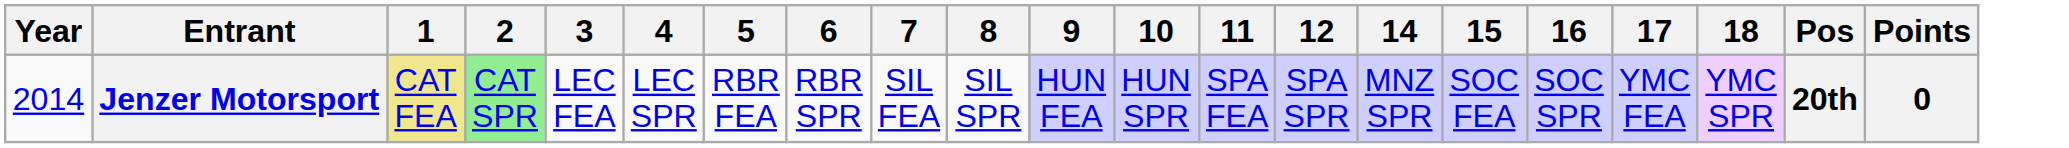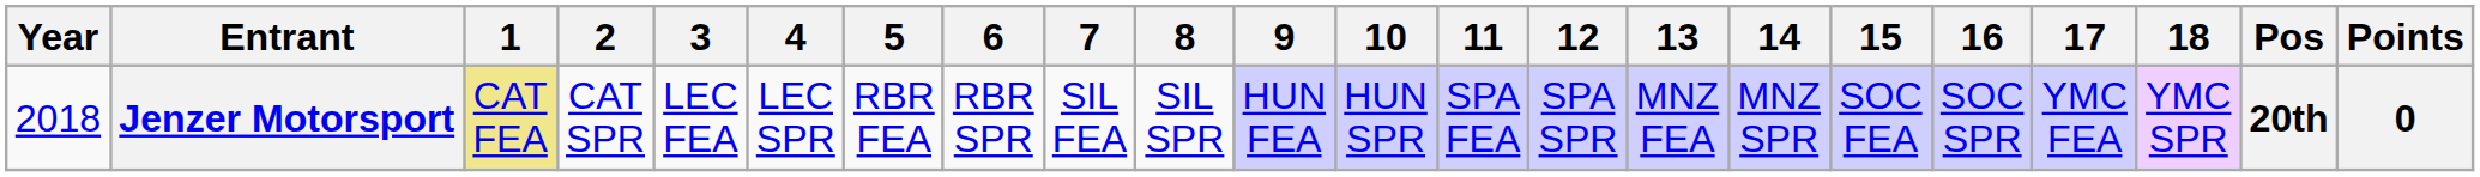 <table class="wikitable" style="text-align:center; font-size:85%">
 <tr>
 <th>Year</th>
 <th>Entrant</th>
 <th>1</th>
 <th>2</th>
 <th>3</th>
 <th>4</th>
 <th>5</th>
 <th>6</th>
 <th>7</th>
 <th>8</th>
 <th>9</th>
 <th>10</th>
 <th>11</th>
 <th>12</th>
+<th>13</th>
 <th>14</th>
 <th>15</th>
 <th>16</th>
 <th>17</th>
 <th>18</th>
 <th>Pos</th>
 <th>Points</th>
 </tr>
 <tr>
-<td><a href='#'>2014</a></td>
+<td><a href='#'>2018</a></td>
 <th nowrap><a href='#'>Jenzer Motorsport</a></th>
 <td style="background: khaki;"><a href='#'>CAT<br>FEA</a></td>
-<td style="background: lightgreen;"><a href='#'>CAT<br>SPR</a></td>
+<td><a href='#'>CAT<br>SPR</a></td>
 <td><a href='#'>LEC<br>FEA</a></td>
 <td><a href='#'>LEC<br>SPR</a></td>
 <td><a href='#'>RBR<br>FEA</a></td>
 <td><a href='#'>RBR<br>SPR</a></td>
 <td><a href='#'>SIL<br>FEA</a></td>
 <td><a href='#'>SIL<br>SPR</a></td>
 <td style="background:#CFCFFF;"><a href='#'>HUN<br>FEA</a><br></td>
 <td style="background:#CFCFFF;"><a href='#'>HUN<br>SPR</a><br></td>
 <td style="background:#CFCFFF;"><a href='#'>SPA<br>FEA</a><br></td>
 <td style="background:#CFCFFF;"><a href='#'>SPA<br>SPR</a><br></td>
+<td style="background:#CFCFFF;"><a href='#'>MNZ<br>FEA</a><br></td>
 <td style="background:#CFCFFF;"><a href='#'>MNZ<br>SPR</a><br></td>
 <td style="background:#CFCFFF;"><a href='#'>SOC<br>FEA</a><br></td>
 <td style="background:#CFCFFF;"><a href='#'>SOC<br>SPR</a><br></td>
 <td style="background:#CFCFFF;"><a href='#'>YMC<br>FEA</a><br></td>
 <td style="background:#EFCFFF;"><a href='#'>YMC<br>SPR</a><br></td>
 <th>20th</th>
 <th>0</th>
 </tr>
 </table>
